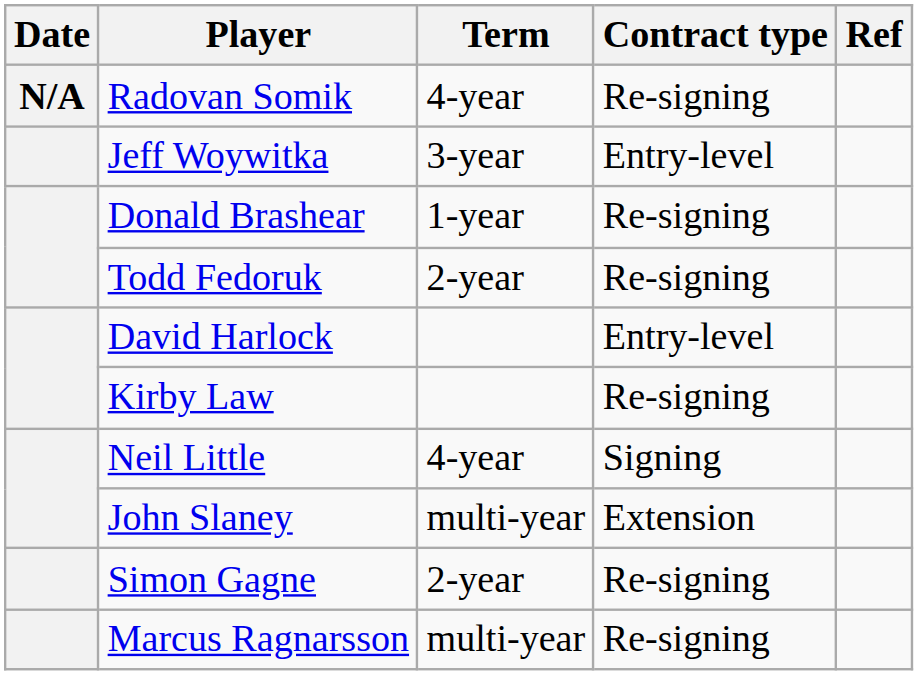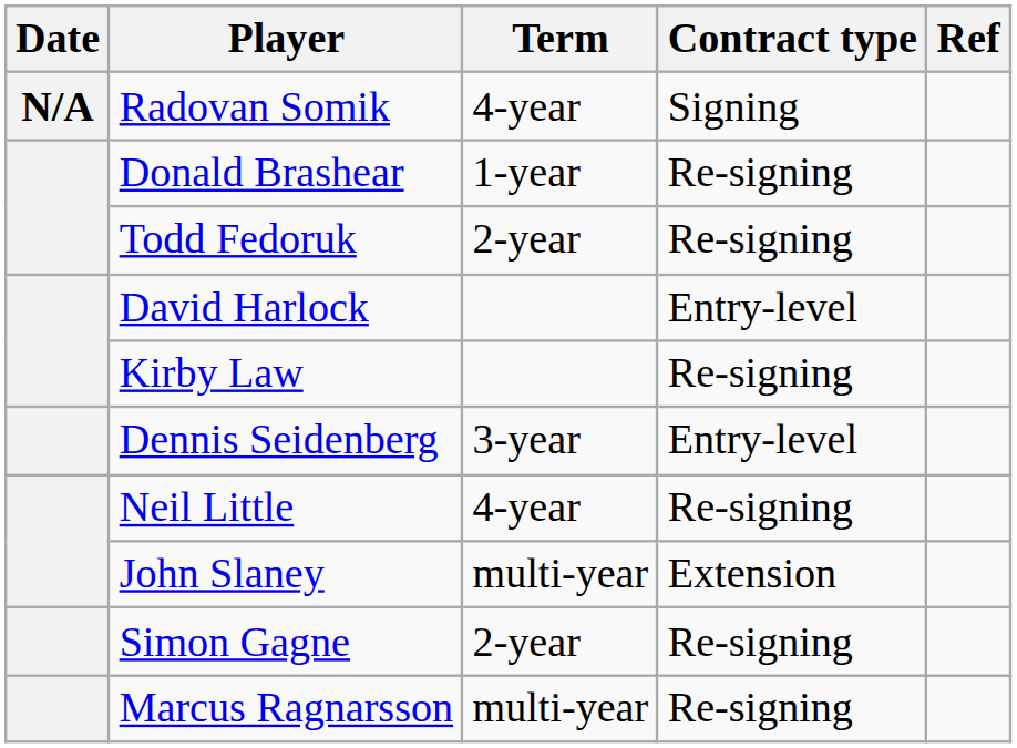 <table class="wikitable plainrowheaders">
 <tr style="background:#ddd; text-align:center;">
 <th>Date</th>
 <th>Player</th>
 <th>Term</th>
 <th>Contract type</th>
 <th>Ref</th>
 </tr>
 <tr>
 <th scope="row">N/A</th>
 <td><a href='#'>Radovan Somik</a></td>
 <td>4-year</td>
-<td>Re-signing</td>
-<td></td>
-</tr>
-<tr>
-<th scope="row"></th>
-<td><a href='#'>Jeff Woywitka</a></td>
-<td>3-year</td>
-<td>Entry-level</td>
+<td>Signing</td>
 <td></td>
 </tr>
 <tr>
 <th scope="row" rowspan=2></th>
 <td><a href='#'>Donald Brashear</a></td>
 <td>1-year</td>
 <td>Re-signing</td>
 <td></td>
 </tr>
 <tr>
 <td><a href='#'>Todd Fedoruk</a></td>
 <td>2-year</td>
 <td>Re-signing</td>
 <td></td>
 </tr>
 <tr>
 <th scope="row" rowspan=2></th>
 <td><a href='#'>David Harlock</a></td>
 <td></td>
 <td>Entry-level</td>
 <td></td>
 </tr>
 <tr>
 <td><a href='#'>Kirby Law</a></td>
 <td></td>
 <td>Re-signing</td>
 <td></td>
 </tr>
 <tr>
+<th scope="row"></th>
+<td><a href='#'>Dennis Seidenberg</a></td>
+<td>3-year</td>
+<td>Entry-level</td>
+<td></td>
+</tr>
+<tr>
 <th scope="row" rowspan=2></th>
 <td><a href='#'>Neil Little</a></td>
 <td>4-year</td>
-<td>Signing</td>
+<td>Re-signing</td>
 <td></td>
 </tr>
 <tr>
 <td><a href='#'>John Slaney</a></td>
 <td>multi-year</td>
 <td>Extension</td>
 <td></td>
 </tr>
 <tr>
 <th scope="row"></th>
 <td><a href='#'>Simon Gagne</a></td>
 <td>2-year</td>
 <td>Re-signing</td>
 <td></td>
 </tr>
 <tr>
 <th scope="row"></th>
 <td><a href='#'>Marcus Ragnarsson</a></td>
 <td>multi-year</td>
 <td>Re-signing</td>
 <td></td>
 </tr>
 </table>
